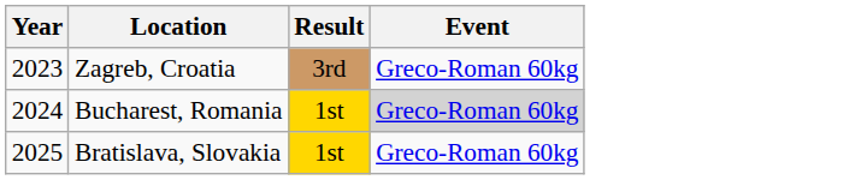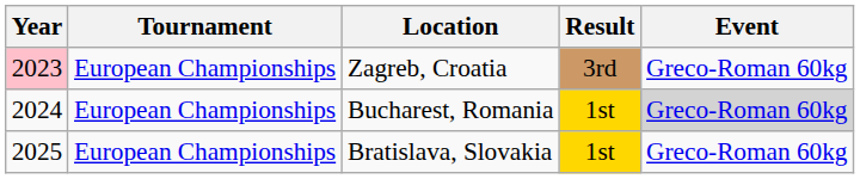 <table class="wikitable" style="font-size:95%;">
 <tr>
 <th>Year</th>
+<th>Tournament</th>
 <th>Location</th>
 <th>Result</th>
 <th>Event</th>
 </tr>
 <tr>
-<td>2023</td>
+<td style="background: pink;">2023</td>
+<td><a href='#'>European Championships</a></td>
 <td>Zagreb, Croatia</td>
 <td align="center" bgcolor="cc9966">3rd</td>
 <td><a href='#'>Greco-Roman 60kg</a></td>
 </tr>
 <tr>
 <td>2024</td>
+<td><a href='#'>European Championships</a></td>
 <td>Bucharest, Romania</td>
 <td align="center" bgcolor="gold">1st</td>
 <td style="background: lightgrey;"><a href='#'>Greco-Roman 60kg</a></td>
 </tr>
 <tr>
 <td>2025</td>
+<td><a href='#'>European Championships</a></td>
 <td>Bratislava, Slovakia</td>
 <td align="center" bgcolor="gold">1st</td>
 <td><a href='#'>Greco-Roman 60kg</a></td>
 </tr>
 </table>
